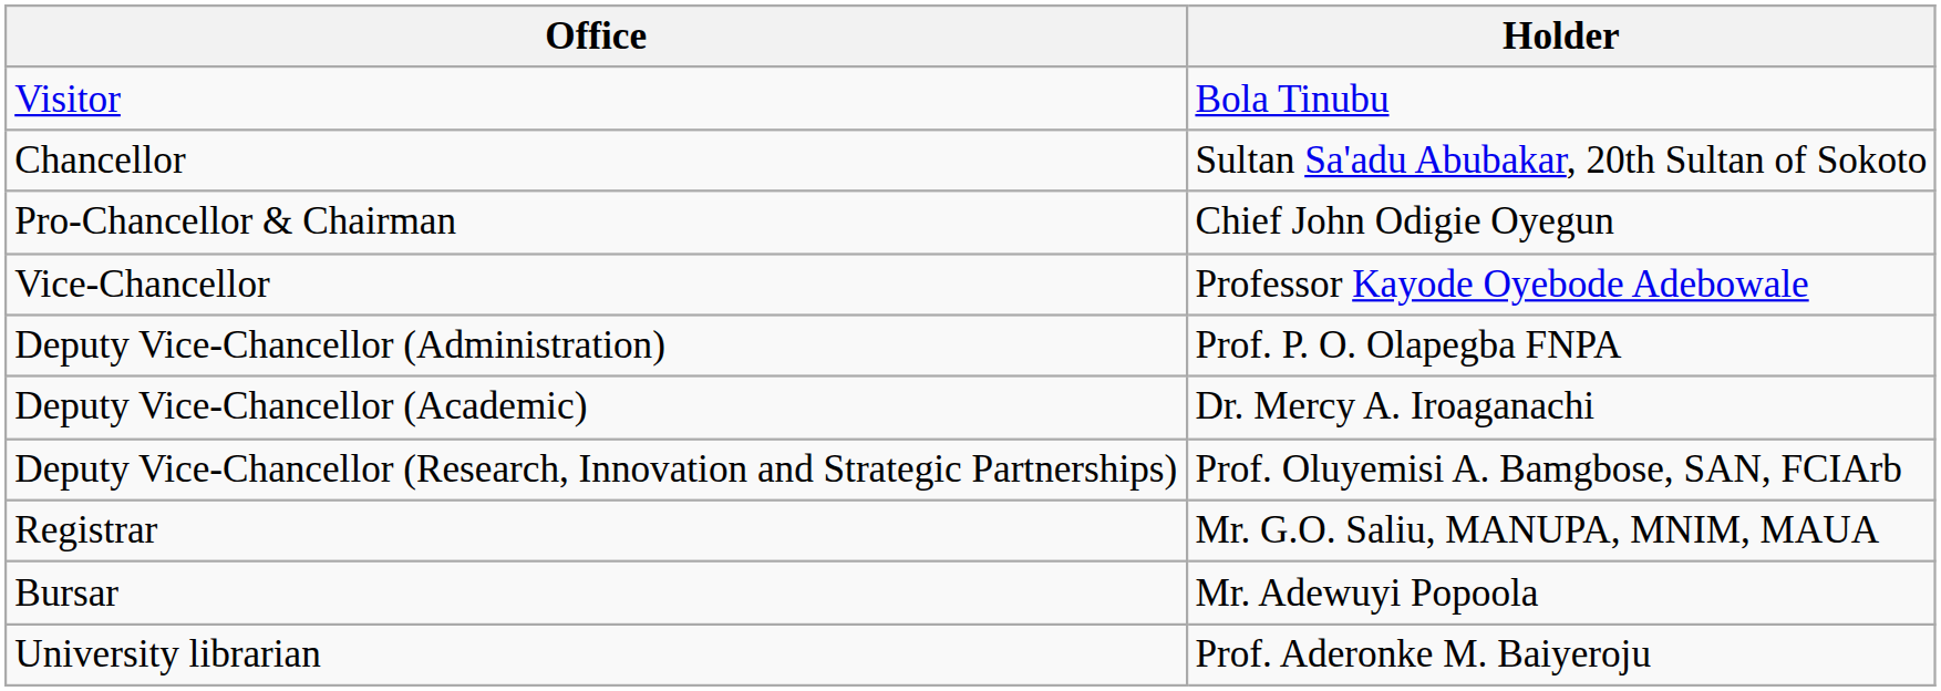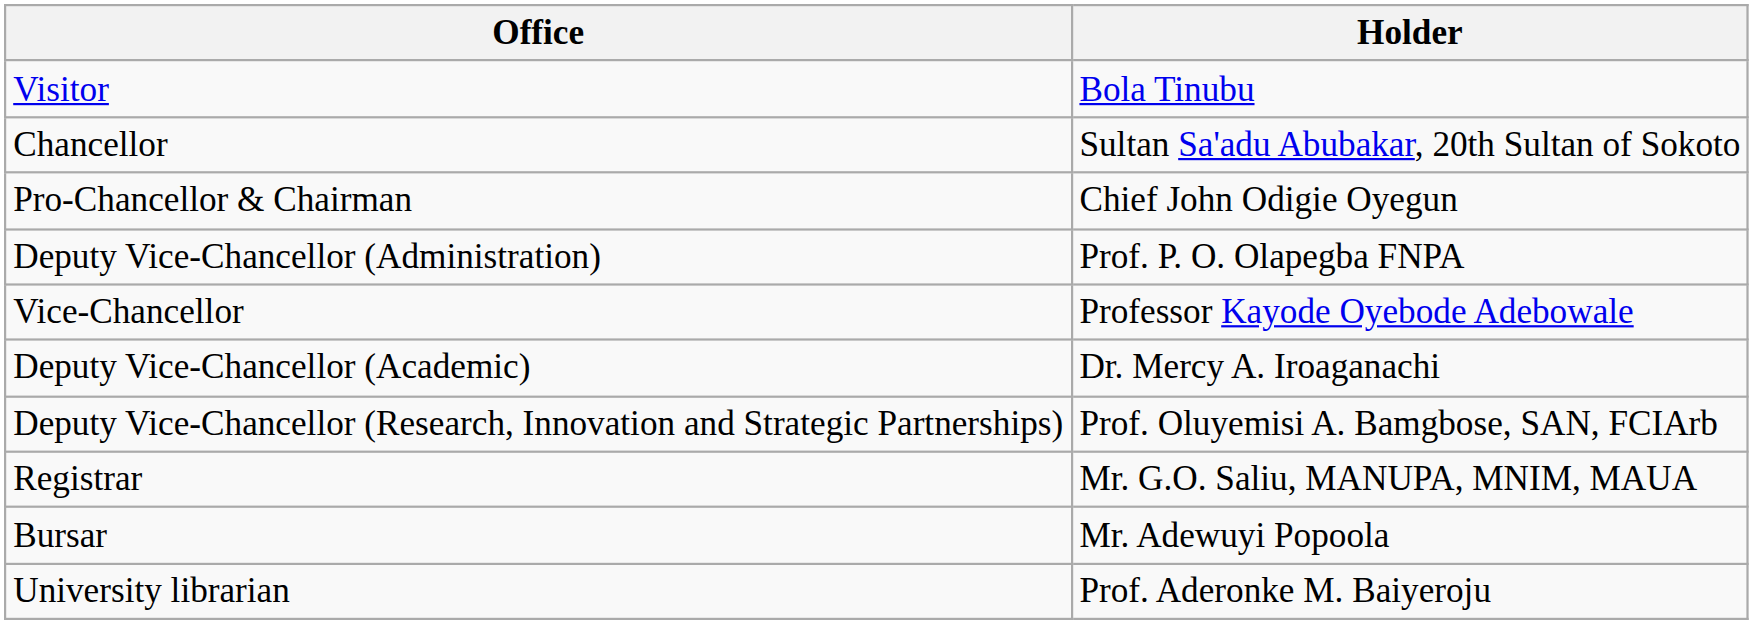 <table class="wikitable">
 <tr>
 <th>Office</th>
 <th>Holder</th>
 </tr>
 <tr>
 <td><a href='#'>Visitor</a></td>
 <td><a href='#'>Bola Tinubu</a></td>
 </tr>
 <tr>
 <td>Chancellor</td>
 <td>Sultan <a href='#'>Sa'adu Abubakar</a>, 20th Sultan of Sokoto</td>
 </tr>
 <tr>
 <td>Pro-Chancellor & Chairman</td>
 <td>Chief John Odigie Oyegun</td>
 </tr>
 <tr>
+<td>Deputy Vice-Chancellor (Administration)</td>
+<td>Prof. P. O. Olapegba FNPA</td>
+</tr>
+<tr>
 <td>Vice-Chancellor</td>
 <td>Professor <a href='#'>Kayode Oyebode Adebowale</a></td>
-</tr>
-<tr>
-<td>Deputy Vice-Chancellor (Administration)</td>
-<td>Prof. P. O. Olapegba FNPA</td>
 </tr>
 <tr>
 <td>Deputy Vice-Chancellor (Academic)</td>
 <td>Dr. Mercy A. Iroaganachi</td>
 </tr>
 <tr>
 <td>Deputy Vice-Chancellor (Research, Innovation and Strategic Partnerships)</td>
 <td>Prof. Oluyemisi A. Bamgbose, SAN, FCIArb</td>
 </tr>
 <tr>
 <td>Registrar</td>
 <td>Mr. G.O. Saliu, MANUPA, MNIM, MAUA</td>
 </tr>
 <tr>
 <td>Bursar</td>
 <td>Mr. Adewuyi Popoola</td>
 </tr>
 <tr>
 <td>University librarian</td>
 <td>Prof. Aderonke M. Baiyeroju</td>
 </tr>
 </table>
